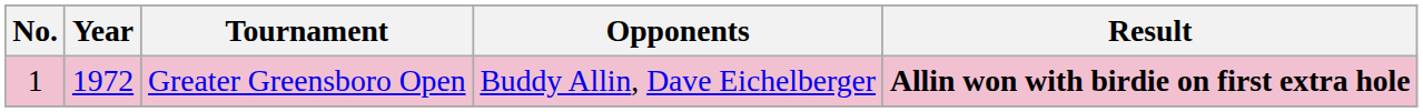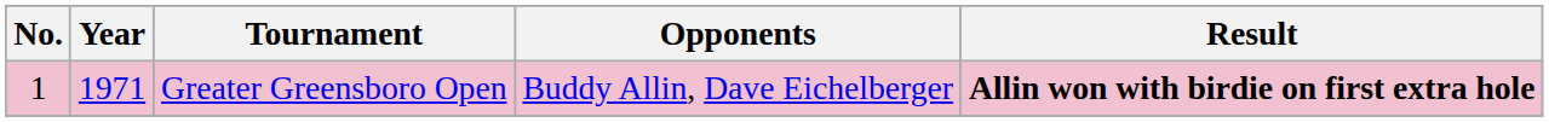 <table class="wikitable" style="font-size:95%;">
 <tr>
 <th>No.</th>
 <th>Year</th>
 <th>Tournament</th>
 <th>Opponents</th>
 <th>Result</th>
 </tr>
 <tr style="background:#F2C1D1;">
 <td align=center>1</td>
-<td><a href='#'>1972</a></td>
+<td><a href='#'>1971</a></td>
 <td><a href='#'>Greater Greensboro Open</a></td>
 <td> <a href='#'>Buddy Allin</a>,  <a href='#'>Dave Eichelberger</a></td>
 <td><strong>Allin won with birdie on first extra hole</strong></td>
 </tr>
 </table>
